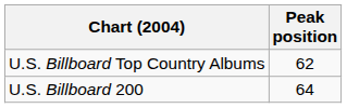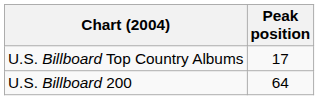 <table class="wikitable">
 <tr>
 <th>Chart (2004)</th>
 <th>Peak<br>position</th>
 </tr>
 <tr>
 <td>U.S. <em>Billboard</em> Top Country Albums</td>
-<td align="center">62</td>
+<td align="center">17</td>
 </tr>
 <tr>
 <td>U.S. <em>Billboard</em> 200</td>
 <td align="center">64</td>
 </tr>
 </table>
